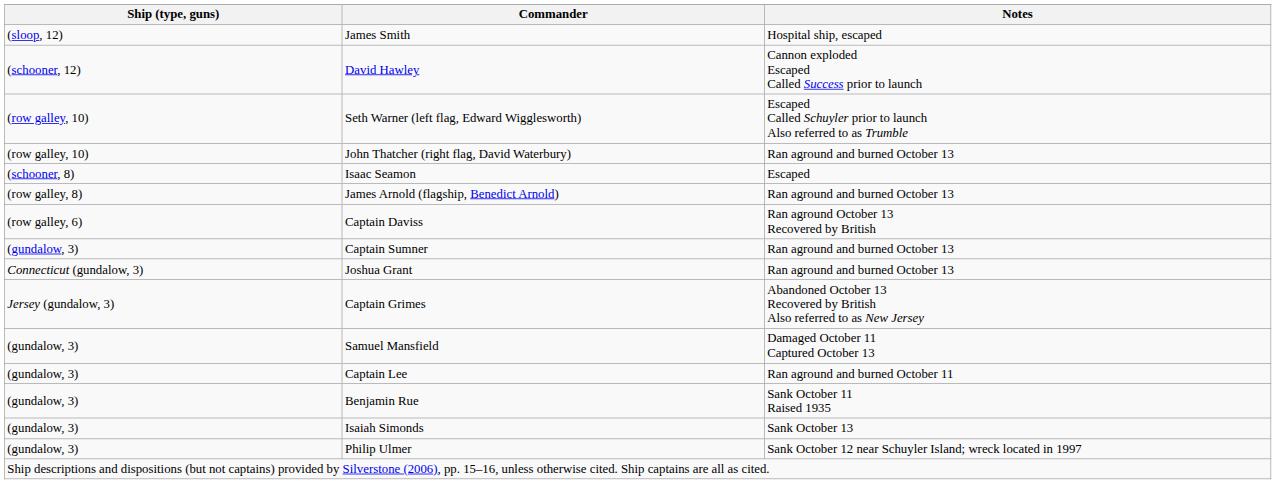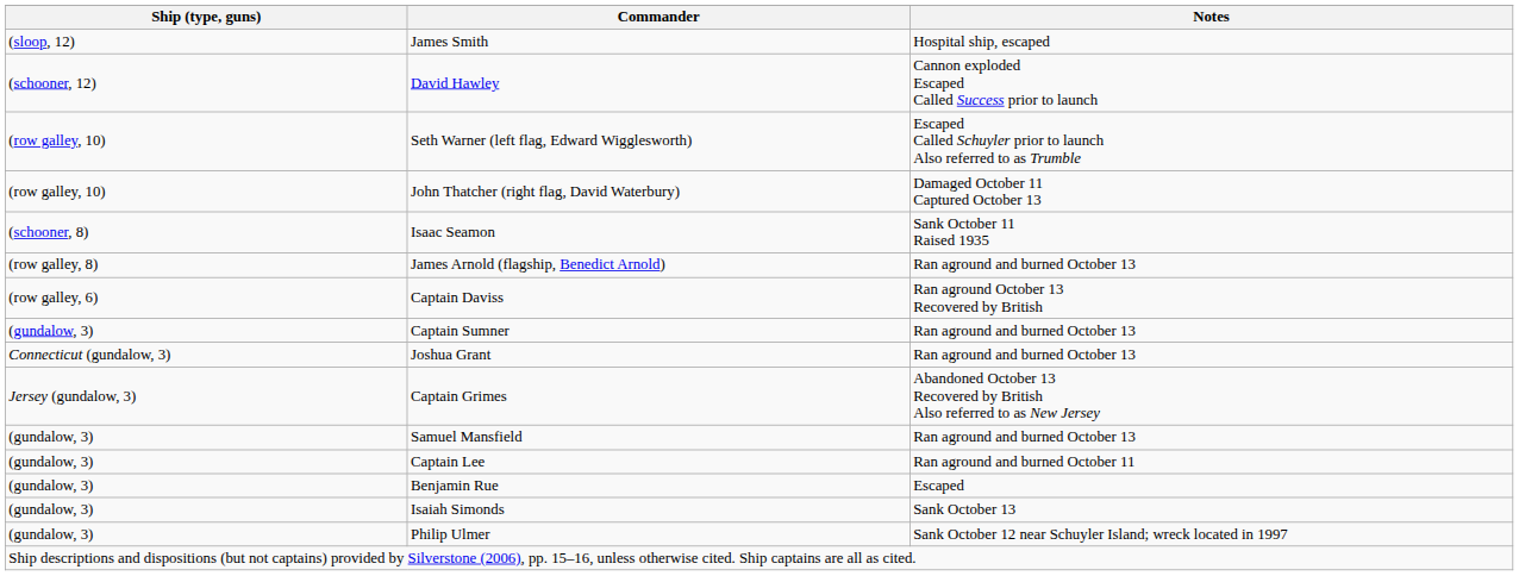 <table class="wikitable" style="width: 100%">
 <tr>
 </tr>
 <tr>
 <th style="width: 20%">Ship (type, guns)</th>
 <th style="width: 25%">Commander</th>
 <th style="width: 30%">Notes</th>
 </tr>
 <tr>
 <td> (<a href='#'>sloop</a>, 12)</td>
 <td>James Smith</td>
 <td>Hospital ship, escaped</td>
 </tr>
 <tr>
 <td> (<a href='#'>schooner</a>, 12)</td>
 <td><a href='#'>David Hawley</a></td>
 <td>Cannon exploded<br>Escaped<br>Called <em><a href='#'>Success</a></em> prior to launch</td>
 </tr>
 <tr>
 <td> (<a href='#'>row galley</a>, 10)</td>
 <td>Seth Warner (left flag, Edward Wigglesworth)</td>
 <td>Escaped<br>Called <em>Schuyler</em> prior to launch<br>Also referred to as <em>Trumble</em></td>
 </tr>
 <tr>
 <td> (row galley, 10)</td>
 <td>John Thatcher (right flag, David Waterbury)</td>
-<td>Ran aground and burned October 13</td>
+<td>Damaged October 11<br>Captured October 13</td>
 </tr>
 <tr>
 <td> (<a href='#'>schooner</a>, 8)</td>
 <td>Isaac Seamon</td>
-<td>Escaped</td>
+<td>Sank October 11<br>Raised 1935</td>
 </tr>
 <tr>
 <td> (row galley, 8)</td>
 <td>James Arnold (flagship, <a href='#'>Benedict Arnold</a>)</td>
 <td>Ran aground and burned October 13</td>
 </tr>
 <tr>
 <td> (row galley, 6)</td>
 <td>Captain Daviss</td>
 <td>Ran aground October 13<br>Recovered by British</td>
 </tr>
 <tr>
 <td> (<a href='#'>gundalow</a>, 3)</td>
 <td>Captain Sumner</td>
 <td>Ran aground and burned October 13</td>
 </tr>
 <tr>
 <td><em>Connecticut</em> (gundalow, 3)</td>
 <td>Joshua Grant</td>
 <td>Ran aground and burned October 13</td>
 </tr>
 <tr>
 <td><em>Jersey</em> (gundalow, 3)</td>
 <td>Captain Grimes</td>
 <td>Abandoned October 13<br>Recovered by British<br>Also referred to as <em>New Jersey</em></td>
 </tr>
 <tr>
 <td> (gundalow, 3)</td>
 <td>Samuel Mansfield</td>
-<td>Damaged October 11<br>Captured October 13</td>
+<td>Ran aground and burned October 13</td>
 </tr>
 <tr>
 <td> (gundalow, 3)</td>
 <td>Captain Lee</td>
 <td>Ran aground and burned October 11</td>
 </tr>
 <tr>
 <td> (gundalow, 3)</td>
 <td>Benjamin Rue</td>
-<td>Sank October 11<br>Raised 1935</td>
+<td>Escaped</td>
 </tr>
 <tr>
 <td> (gundalow, 3)</td>
 <td>Isaiah Simonds</td>
 <td>Sank October 13</td>
 </tr>
 <tr>
 <td> (gundalow, 3)</td>
 <td>Philip Ulmer</td>
 <td>Sank October 12 near Schuyler Island; wreck located in 1997</td>
 </tr>
 <tr>
 <td colspan="3">Ship descriptions and dispositions (but not captains) provided by <a href='#'>Silverstone (2006)</a>, pp. 15–16, unless otherwise cited. Ship captains are all as cited.</td>
 </tr>
 </table>
